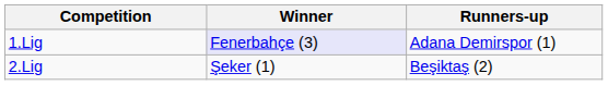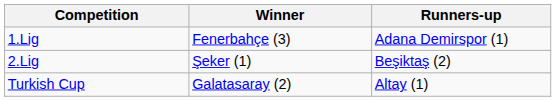 <table class="wikitable">
 <tr>
 <th style="width:15em">Competition</th>
 <th style="width:15em">Winner</th>
 <th style="width:15em">Runners-up</th>
 </tr>
 <tr>
 <td><a href='#'>1.Lig</a></td>
-<td style="background: lavender;"><a href='#'>Fenerbahçe</a> (3)</td>
+<td><a href='#'>Fenerbahçe</a> (3)</td>
 <td><a href='#'>Adana Demirspor</a> (1)</td>
 </tr>
 <tr>
 <td><a href='#'>2.Lig</a></td>
 <td><a href='#'>Şeker</a> (1)</td>
 <td><a href='#'>Beşiktaş</a> (2)</td>
 </tr>
+<tr>
+<td><a href='#'>Turkish Cup</a></td>
+<td><a href='#'>Galatasaray</a> (2)</td>
+<td><a href='#'>Altay</a> (1)</td>
+</tr>
 </table>
